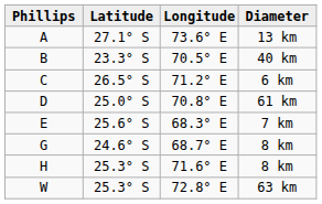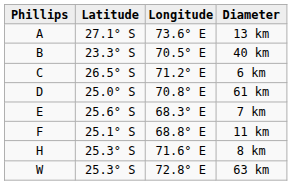 <table class="wikitable">
 <tr>
 <th width="25%" style="background:#eeeeee;">Phillips</th>
 <th width="25%" style="background:#eeeeee;">Latitude</th>
 <th width="25%" style="background:#eeeeee;">Longitude</th>
 <th width="25%" style="background:#eeeeee;">Diameter</th>
 </tr>
 <tr>
 <td align="center">A</td>
 <td align="center">27.1° S</td>
 <td align="center">73.6° E</td>
 <td align="center">13 km</td>
 </tr>
 <tr>
 <td align="center">B</td>
 <td align="center">23.3° S</td>
 <td align="center">70.5° E</td>
 <td align="center">40 km</td>
 </tr>
 <tr>
 <td align="center">C</td>
 <td align="center">26.5° S</td>
 <td align="center">71.2° E</td>
 <td align="center">6 km</td>
 </tr>
 <tr>
 <td align="center">D</td>
 <td align="center">25.0° S</td>
 <td align="center">70.8° E</td>
 <td align="center">61 km</td>
 </tr>
 <tr>
 <td align="center">E</td>
 <td align="center">25.6° S</td>
 <td align="center">68.3° E</td>
 <td align="center">7 km</td>
 </tr>
 <tr>
-<td align="center">G</td>
-<td align="center">24.6° S</td>
-<td align="center">68.7° E</td>
-<td align="center">8 km</td>
+<td align="center">F</td>
+<td align="center">25.1° S</td>
+<td align="center">68.8° E</td>
+<td align="center">11 km</td>
 </tr>
 <tr>
 <td align="center">H</td>
 <td align="center">25.3° S</td>
 <td align="center">71.6° E</td>
 <td align="center">8 km</td>
 </tr>
 <tr>
 <td align="center">W</td>
 <td align="center">25.3° S</td>
 <td align="center">72.8° E</td>
 <td align="center">63 km</td>
 </tr>
 </table>
